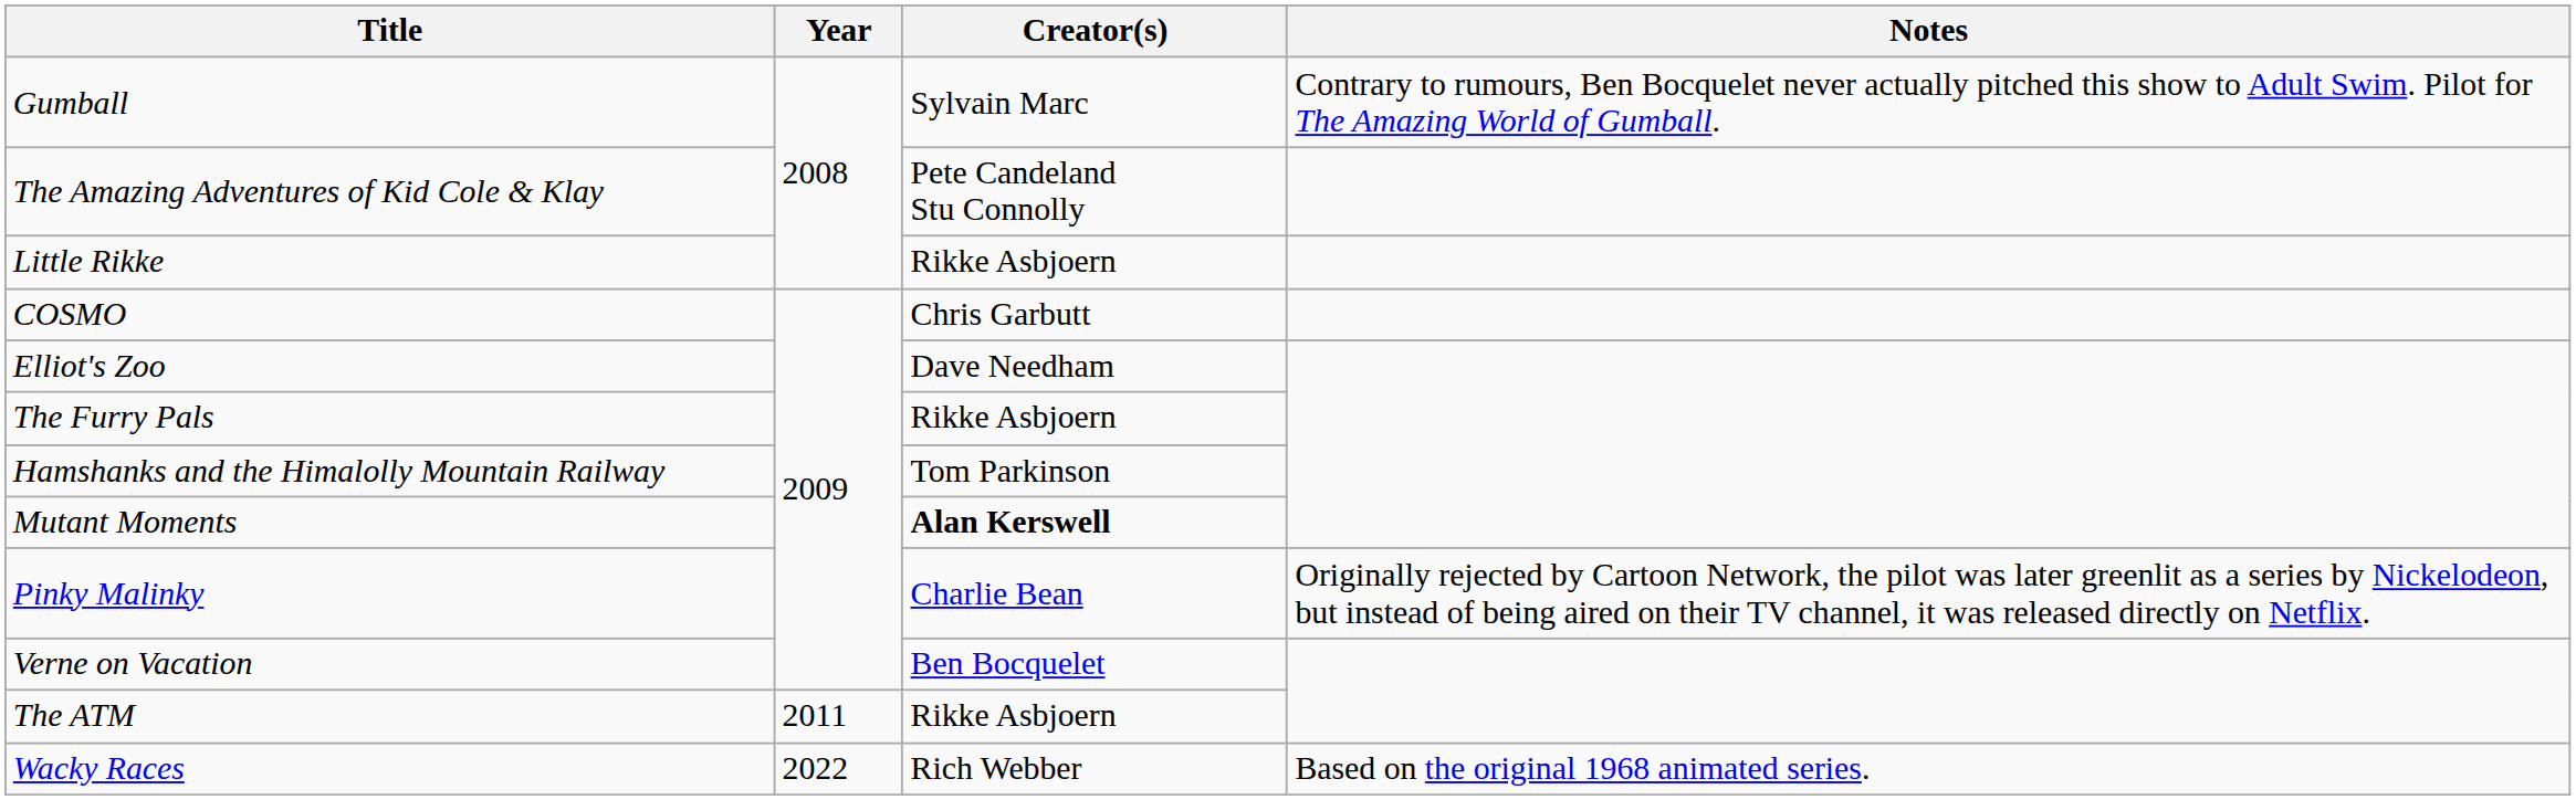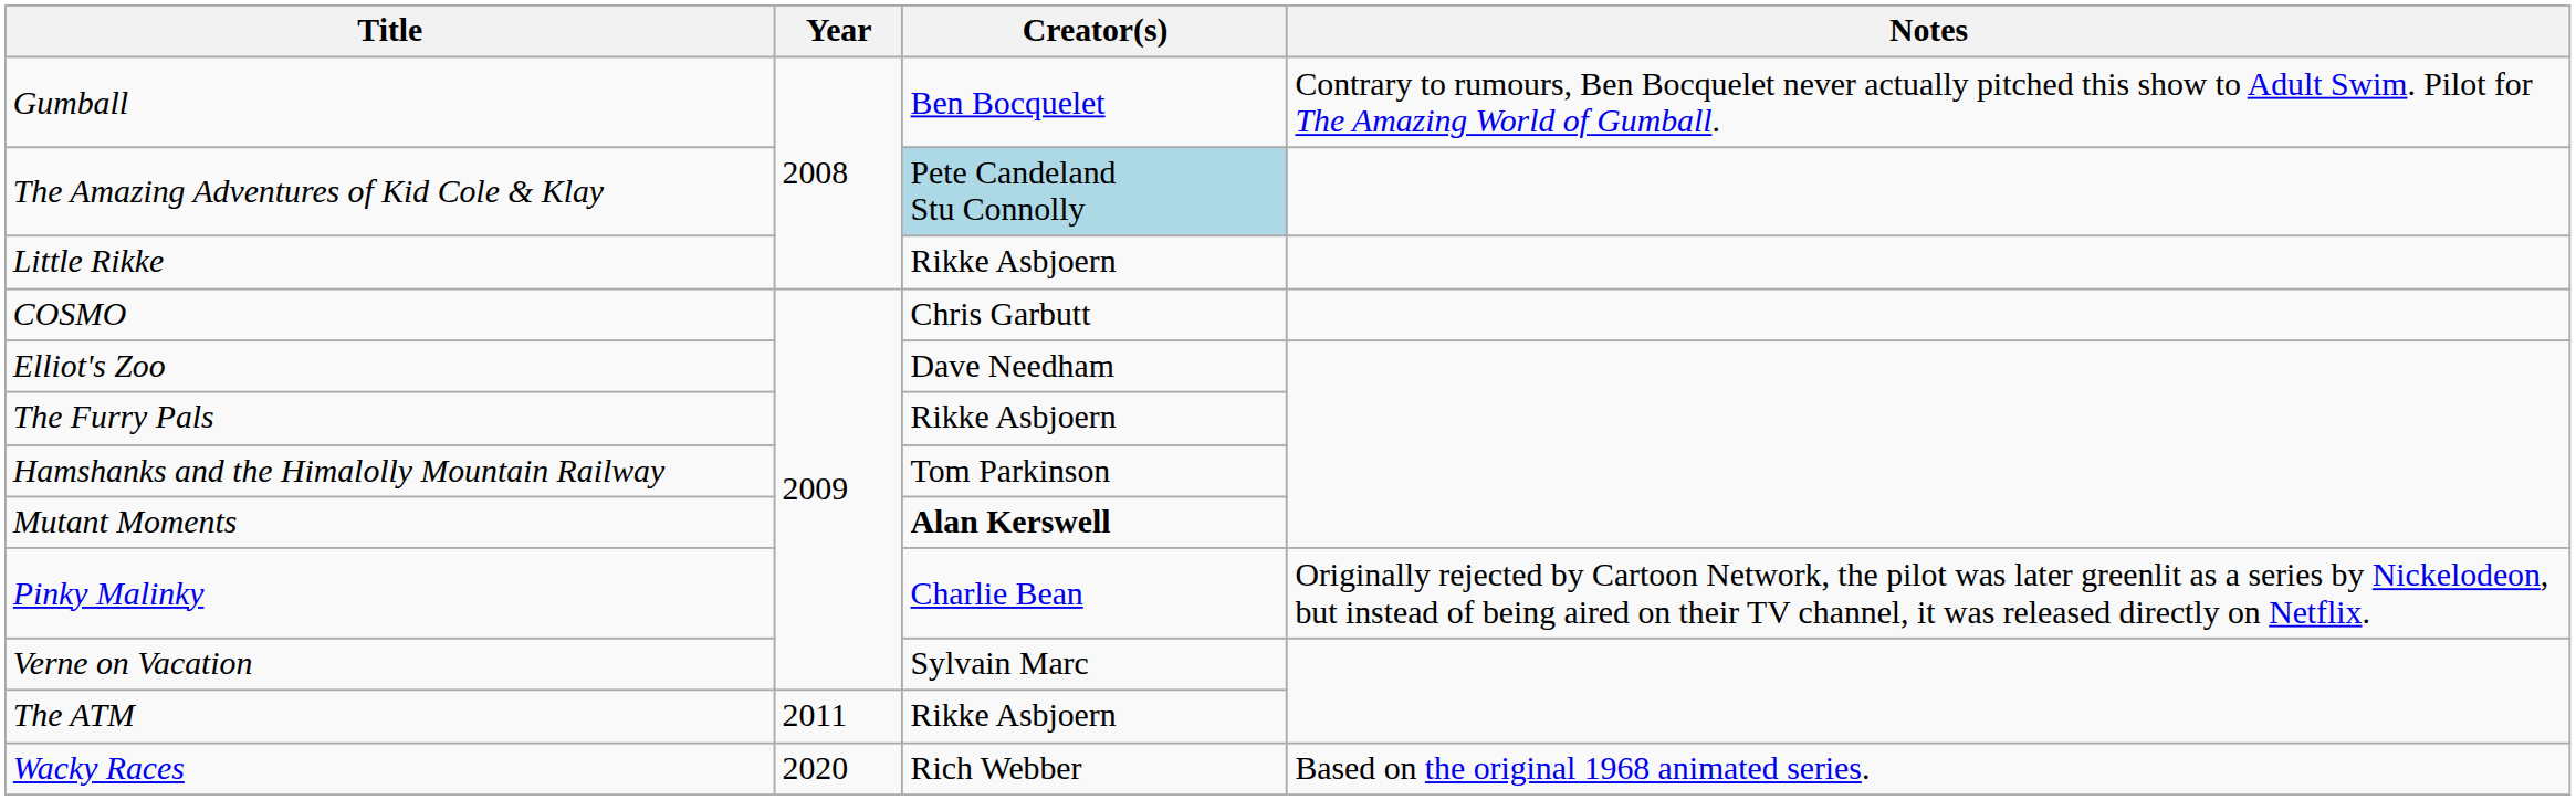 <table class="wikitable sortable" style="width: auto; style="font-size:95%; width:100%" table-layout: fixed;" |>
 <tr>
 <th style="width:30%;">Title</th>
 <th style="width:5%;">Year</th>
 <th style="width:15%;">Creator(s)</th>
 <th style="width:50%;">Notes</th>
 </tr>
 <tr>
 <td><em>Gumball</em></td>
 <td rowspan="3">2008</td>
-<td>Sylvain Marc</td>
+<td><a href='#'>Ben Bocquelet</a></td>
 <td>Contrary to rumours, Ben Bocquelet never actually pitched this show to <a href='#'>Adult Swim</a>. Pilot for <em><a href='#'>The Amazing World of Gumball</a></em>.</td>
 </tr>
 <tr>
 <td><em>The Amazing Adventures of Kid Cole & Klay</em></td>
-<td>Pete Candeland<br>Stu Connolly</td>
+<td style="background: lightblue;">Pete Candeland<br>Stu Connolly</td>
 <td></td>
 </tr>
 <tr>
 <td><em>Little Rikke</em></td>
 <td>Rikke Asbjoern</td>
 <td></td>
 </tr>
 <tr>
 <td><em>COSMO</em></td>
 <td rowspan="7">2009</td>
 <td>Chris Garbutt</td>
 <td></td>
 </tr>
 <tr>
 <td><em>Elliot's Zoo</em></td>
 <td>Dave Needham</td>
 <td rowspan="4"></td>
 </tr>
 <tr>
 <td><em>The Furry Pals</em></td>
 <td>Rikke Asbjoern</td>
 </tr>
 <tr>
 <td><em>Hamshanks and the Himalolly Mountain Railway</em></td>
 <td>Tom Parkinson</td>
 </tr>
 <tr>
 <td><em>Mutant Moments</em></td>
 <td><strong>Alan Kerswell</strong></td>
 </tr>
 <tr>
 <td><em><a href='#'>Pinky Malinky</a></em></td>
 <td><a href='#'>Charlie Bean</a></td>
 <td>Originally rejected by Cartoon Network, the pilot was later greenlit as a series by <a href='#'>Nickelodeon</a>, but instead of being aired on their TV channel, it was released directly on <a href='#'>Netflix</a>.</td>
 </tr>
 <tr>
 <td><em>Verne on Vacation</em></td>
-<td><a href='#'>Ben Bocquelet</a></td>
+<td>Sylvain Marc</td>
 <td rowspan="2"></td>
 </tr>
 <tr>
 <td><em>The ATM</em></td>
 <td>2011</td>
 <td>Rikke Asbjoern</td>
 </tr>
 <tr>
 <td><em><a href='#'>Wacky Races</a></em></td>
-<td>2022</td>
+<td>2020</td>
 <td>Rich Webber</td>
 <td>Based on <a href='#'>the original 1968 animated series</a>.</td>
 </tr>
 </table>
